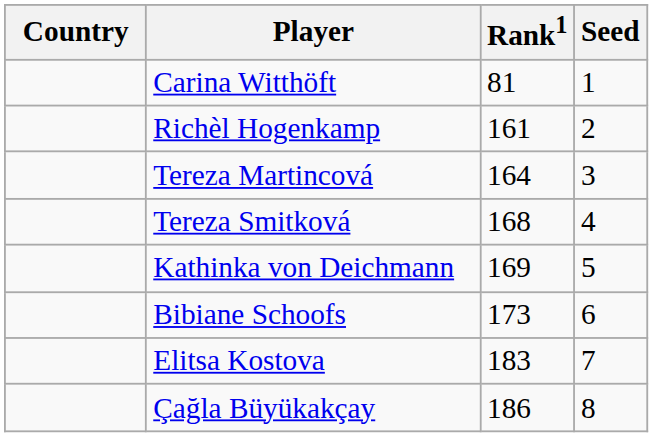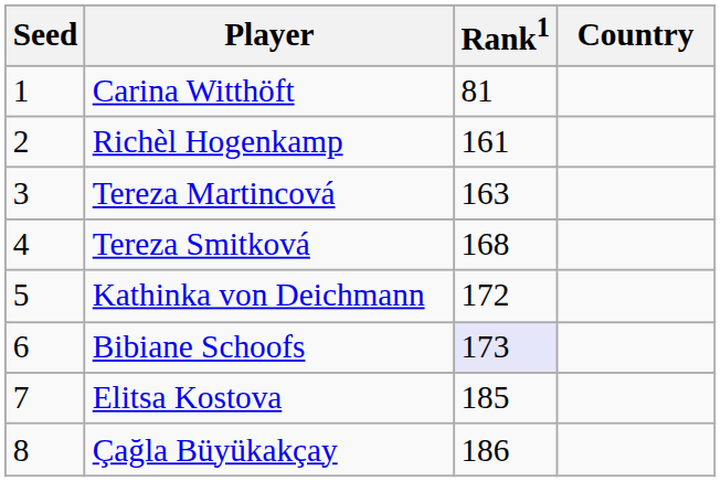 <table class="sortable wikitable">
 <tr>
-<th width="70">Country</th>
+<th>Seed</th>
 <th width="175">Player</th>
 <th>Rank<sup>1</sup></th>
-<th>Seed</th>
+<th width="70">Country</th>
 </tr>
 <tr>
-<td></td>
+<td>1</td>
 <td><a href='#'>Carina Witthöft</a></td>
 <td>81</td>
-<td>1</td>
+<td></td>
 </tr>
 <tr>
-<td></td>
+<td>2</td>
 <td><a href='#'>Richèl Hogenkamp</a></td>
 <td>161</td>
-<td>2</td>
+<td></td>
 </tr>
 <tr>
+<td>3</td>
+<td><a href='#'>Tereza Martincová</a></td>
+<td>163</td>
 <td></td>
-<td><a href='#'>Tereza Martincová</a></td>
-<td>164</td>
-<td>3</td>
 </tr>
 <tr>
-<td></td>
+<td>4</td>
 <td><a href='#'>Tereza Smitková</a></td>
 <td>168</td>
-<td>4</td>
+<td></td>
 </tr>
 <tr>
+<td>5</td>
+<td><a href='#'>Kathinka von Deichmann</a></td>
+<td>172</td>
 <td></td>
-<td><a href='#'>Kathinka von Deichmann</a></td>
-<td>169</td>
-<td>5</td>
 </tr>
 <tr>
+<td>6</td>
+<td><a href='#'>Bibiane Schoofs</a></td>
+<td style="background: lavender;">173</td>
 <td></td>
-<td><a href='#'>Bibiane Schoofs</a></td>
-<td>173</td>
-<td>6</td>
 </tr>
 <tr>
+<td>7</td>
+<td><a href='#'>Elitsa Kostova</a></td>
+<td>185</td>
 <td></td>
-<td><a href='#'>Elitsa Kostova</a></td>
-<td>183</td>
-<td>7</td>
 </tr>
 <tr>
-<td></td>
+<td>8</td>
 <td><a href='#'>Çağla Büyükakçay</a></td>
 <td>186</td>
-<td>8</td>
+<td></td>
 </tr>
 </table>
